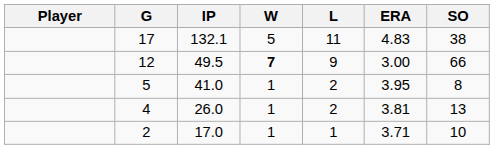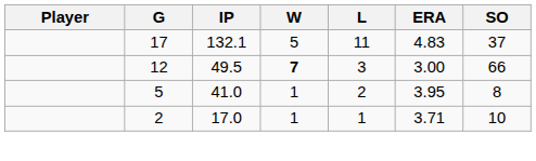 <table class="wikitable sortable">
 <tr>
 <th bgcolor="#DDDDFF" width="16%">Player</th>
 <th bgcolor="#DDDDFF" width="9%">G</th>
 <th bgcolor="#DDDDFF" width="9%">IP</th>
 <th bgcolor="#DDDDFF" width="9%">W</th>
 <th bgcolor="#DDDDFF" width="9%">L</th>
 <th bgcolor="#DDDDFF" width="9%">ERA</th>
 <th bgcolor="#DDDDFF" width="9%">SO</th>
 </tr>
 <tr align="center">
 <td></td>
 <td>17</td>
 <td>132.1</td>
 <td>5</td>
 <td>11</td>
 <td>4.83</td>
-<td>38</td>
+<td>37</td>
 </tr>
 <tr align="center">
 <td></td>
 <td>12</td>
 <td>49.5</td>
 <td><strong>7</strong></td>
-<td>9</td>
+<td>3</td>
 <td>3.00</td>
 <td>66</td>
 </tr>
 <tr align="center">
 <td></td>
 <td>5</td>
 <td>41.0</td>
 <td>1</td>
 <td>2</td>
 <td>3.95</td>
 <td>8</td>
 </tr>
 <tr align="center">
 <td></td>
-<td>4</td>
-<td>26.0</td>
-<td>1</td>
-<td>2</td>
-<td>3.81</td>
-<td>13</td>
-</tr>
-<tr align="center">
-<td></td>
 <td>2</td>
 <td>17.0</td>
 <td>1</td>
 <td>1</td>
 <td>3.71</td>
 <td>10</td>
 </tr>
 </table>
